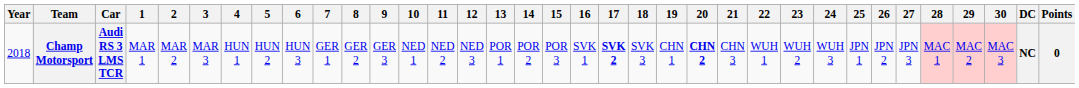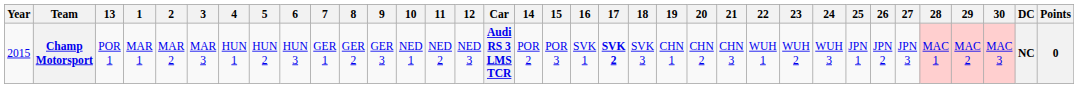 <table class="wikitable" style="text-align:center; font-size:85%">
 <tr>
 <th>Year</th>
 <th>Team</th>
-<th>Car</th>
+<th>13</th>
 <th>1</th>
 <th>2</th>
 <th>3</th>
 <th>4</th>
 <th>5</th>
 <th>6</th>
 <th>7</th>
 <th>8</th>
 <th>9</th>
 <th>10</th>
 <th>11</th>
 <th>12</th>
-<th>13</th>
+<th>Car</th>
 <th>14</th>
 <th>15</th>
 <th>16</th>
 <th>17</th>
 <th>18</th>
 <th>19</th>
 <th>20</th>
 <th>21</th>
 <th>22</th>
 <th>23</th>
 <th>24</th>
 <th>25</th>
 <th>26</th>
 <th>27</th>
 <th>28</th>
 <th>29</th>
 <th>30</th>
 <th>DC</th>
 <th>Points</th>
 </tr>
 <tr>
-<td><a href='#'>2018</a></td>
+<td><a href='#'>2015</a></td>
 <th><a href='#'>Champ Motorsport</a></th>
-<th><a href='#'>Audi RS 3 LMS TCR</a></th>
+<td><a href='#'>POR<br>1</a></td>
 <td><a href='#'>MAR<br>1</a></td>
 <td><a href='#'>MAR<br>2</a></td>
 <td><a href='#'>MAR<br>3</a></td>
 <td><a href='#'>HUN<br>1</a></td>
 <td><a href='#'>HUN<br>2</a></td>
 <td><a href='#'>HUN<br>3</a></td>
 <td><a href='#'>GER<br>1</a></td>
 <td><a href='#'>GER<br>2</a></td>
 <td><a href='#'>GER<br>3</a></td>
 <td><a href='#'>NED<br>1</a></td>
 <td><a href='#'>NED<br>2</a></td>
 <td><a href='#'>NED<br>3</a></td>
-<td><a href='#'>POR<br>1</a></td>
+<th><a href='#'>Audi RS 3 LMS TCR</a></th>
 <td><a href='#'>POR<br>2</a></td>
 <td><a href='#'>POR<br>3</a></td>
 <td><a href='#'>SVK<br>1</a></td>
 <td><strong><a href='#'>SVK<br>2</a></strong></td>
 <td><a href='#'>SVK<br>3</a></td>
 <td><a href='#'>CHN<br>1</a></td>
-<td><strong><a href='#'>CHN<br>2</a></strong></td>
+<td><a href='#'>CHN<br>2</a></td>
 <td><a href='#'>CHN<br>3</a></td>
 <td><a href='#'>WUH<br>1</a></td>
 <td><a href='#'>WUH<br>2</a></td>
 <td><a href='#'>WUH<br>3</a></td>
 <td><a href='#'>JPN<br>1</a></td>
 <td><a href='#'>JPN<br>2</a></td>
 <td><a href='#'>JPN<br>3</a></td>
 <td style="background:#ffcfcf;"><a href='#'>MAC<br>1</a><br></td>
 <td style="background:#ffcfcf;"><a href='#'>MAC<br>2</a><br></td>
 <td style="background:#ffcfcf;"><a href='#'>MAC<br>3</a><br></td>
 <th>NC</th>
 <th>0</th>
 </tr>
 </table>
